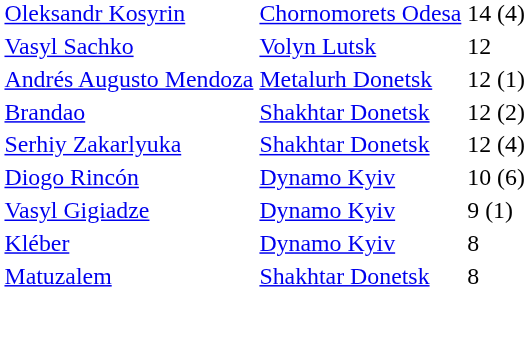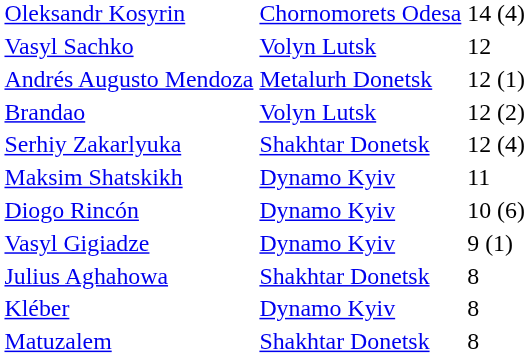 <table>
 <tr>
 <td style="text-align:left;"> <a href='#'>Oleksandr Kosyrin</a></td>
 <td style="text-align:left;"><a href='#'>Chornomorets Odesa</a></td>
 <td>14 (4)</td>
 </tr>
 <tr>
 <td style="text-align:left;"> <a href='#'>Vasyl Sachko</a></td>
 <td style="text-align:left;"><a href='#'>Volyn Lutsk</a></td>
 <td>12</td>
 </tr>
 <tr>
 <td style="text-align:left;"> <a href='#'>Andrés Augusto Mendoza</a></td>
 <td style="text-align:left;"><a href='#'>Metalurh Donetsk</a></td>
 <td>12 (1)</td>
 </tr>
 <tr>
 <td style="text-align:left; height:17px;"> <a href='#'>Brandao</a></td>
-<td style="text-align:left; height:17px;"><a href='#'>Shakhtar Donetsk</a></td>
+<td style="text-align:left;"><a href='#'>Volyn Lutsk</a></td>
 <td style="height:17px;">12 (2)</td>
 </tr>
 <tr>
 <td style="text-align:left;"> <a href='#'>Serhiy Zakarlyuka</a></td>
 <td style="text-align:left;"><a href='#'>Shakhtar Donetsk</a></td>
 <td>12 (4)</td>
+</tr>
+<tr>
+<td style="text-align:left;"> <a href='#'>Maksim Shatskikh</a></td>
+<td style="text-align:left;"><a href='#'>Dynamo Kyiv</a></td>
+<td>11</td>
 </tr>
 <tr>
 <td style="text-align:left;"> <a href='#'>Diogo Rincón</a></td>
 <td style="text-align:left;"><a href='#'>Dynamo Kyiv</a></td>
 <td>10 (6)</td>
 </tr>
 <tr>
 <td style="text-align:left;"> <a href='#'>Vasyl Gigiadze</a></td>
 <td style="text-align:left;"><a href='#'>Dynamo Kyiv</a></td>
 <td>9 (1)</td>
 </tr>
 <tr>
+<td style="text-align:left;"> <a href='#'>Julius Aghahowa</a></td>
+<td style="text-align:left;"><a href='#'>Shakhtar Donetsk</a></td>
+<td>8</td>
+</tr>
+<tr>
 <td style="text-align:left;"> <a href='#'>Kléber</a></td>
 <td style="text-align:left;"><a href='#'>Dynamo Kyiv</a></td>
 <td>8</td>
 </tr>
 <tr>
 <td style="text-align:left;"> <a href='#'>Matuzalem</a></td>
 <td style="text-align:left;"><a href='#'>Shakhtar Donetsk</a></td>
 <td>8</td>
 </tr>
 </table>
